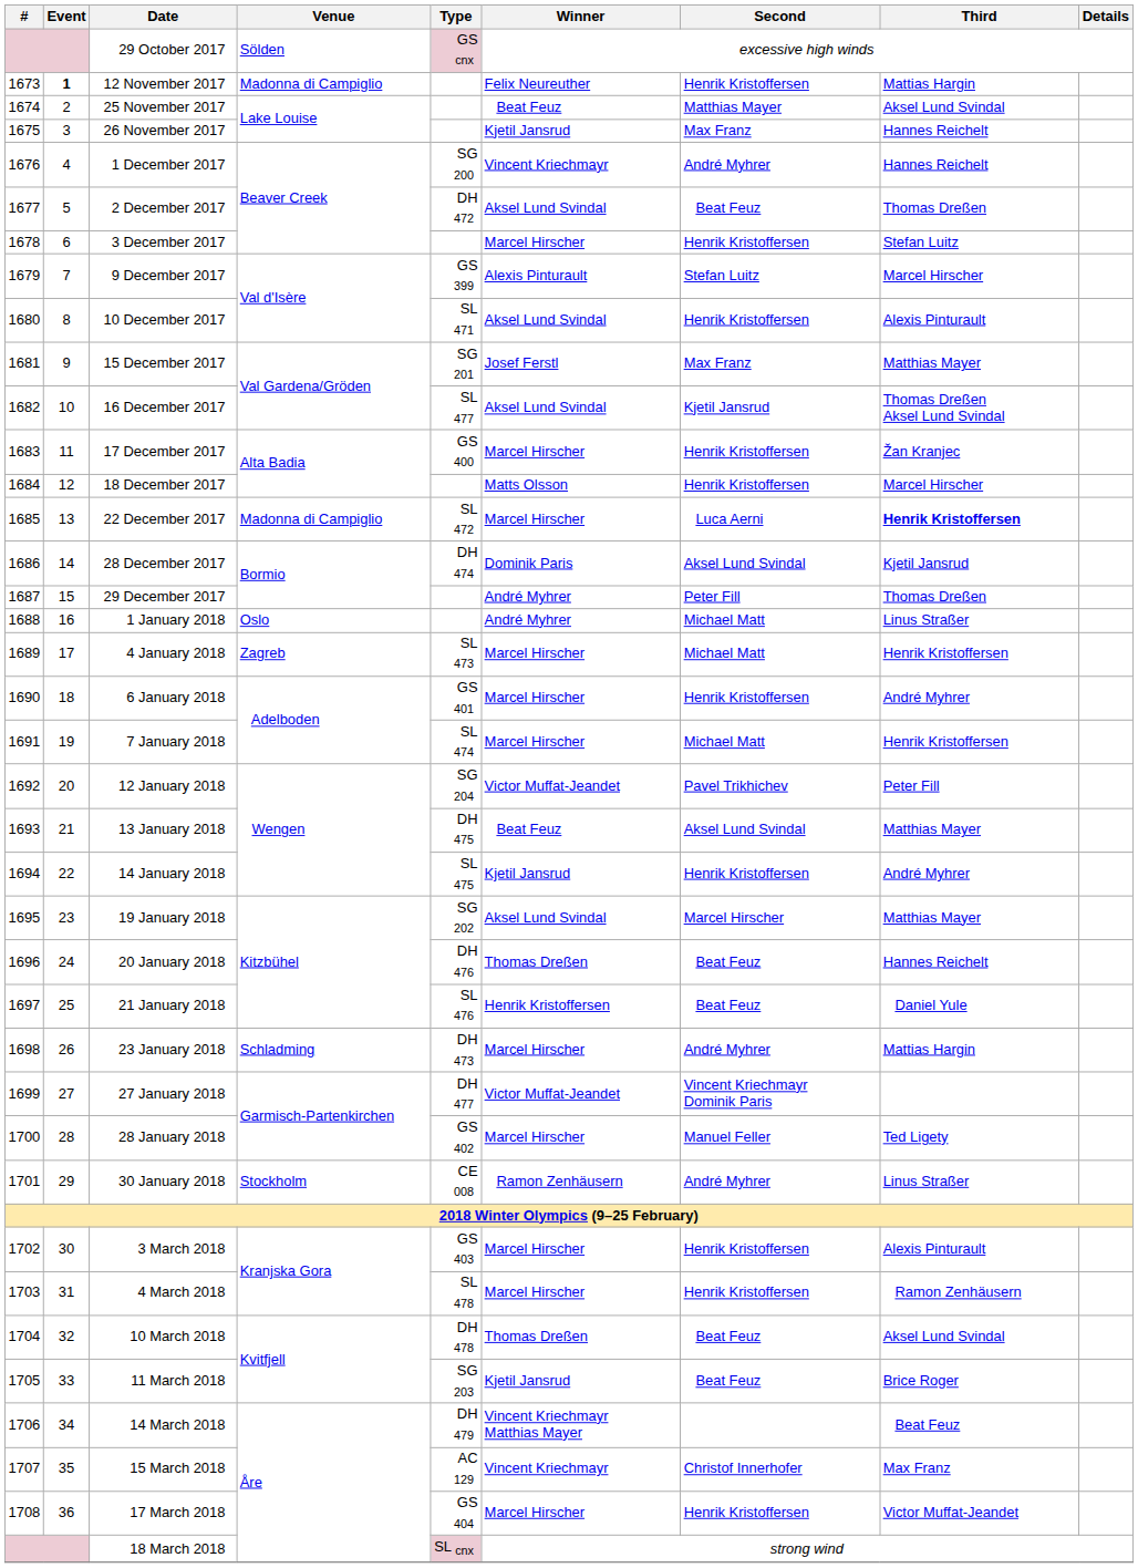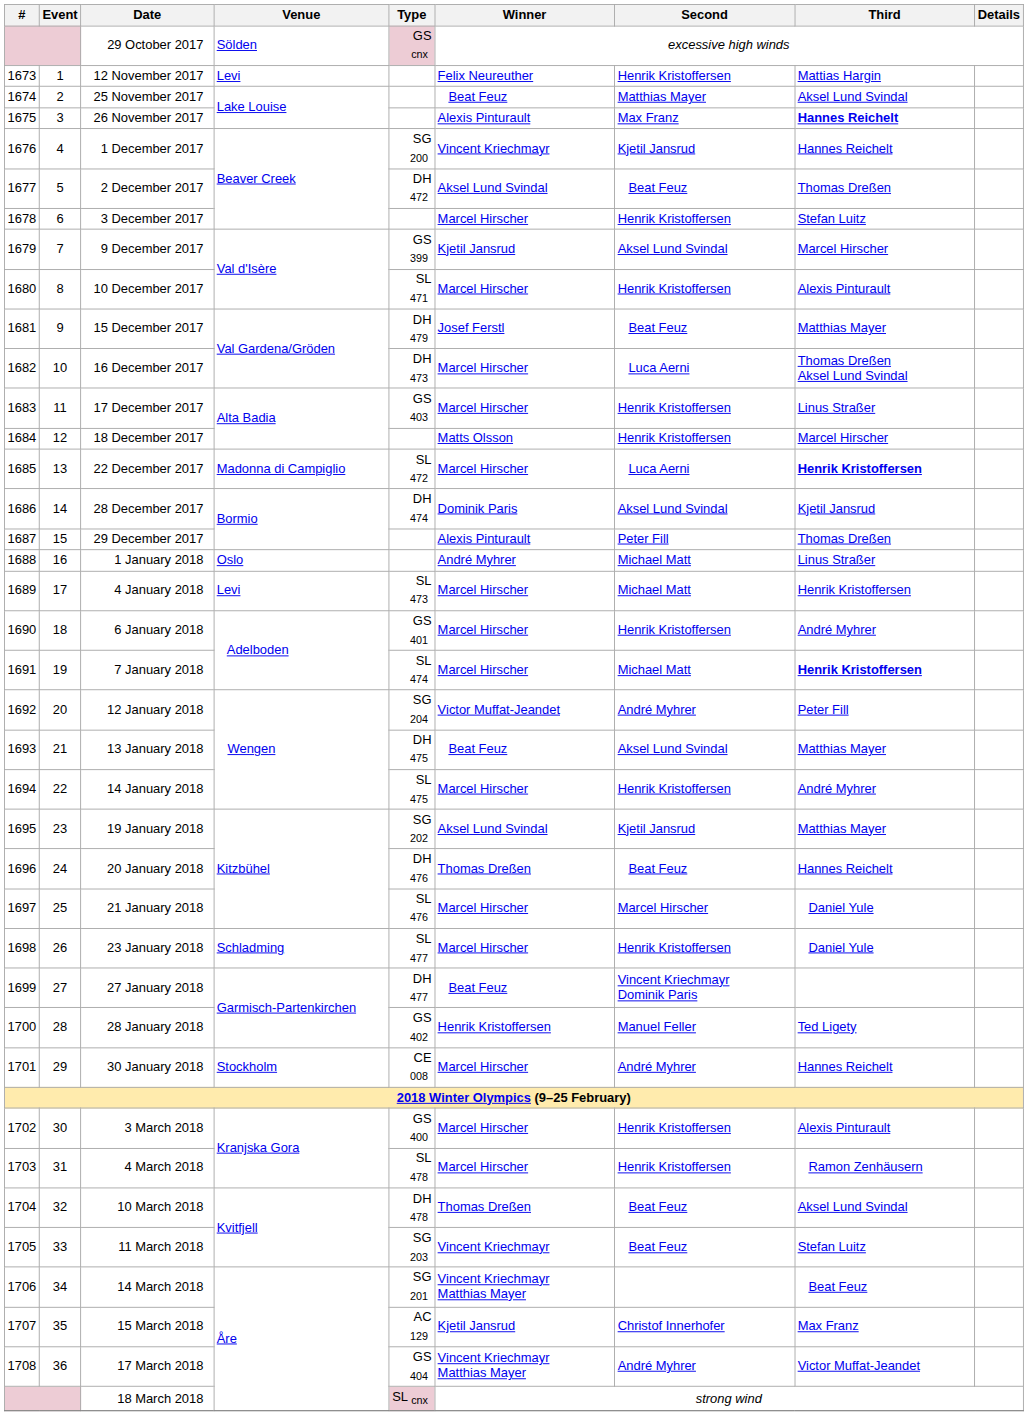 <table class="wikitable plainrowheaders" style="background:#fff; font-size:86%; line-height:16px; border:grey solid 1px; border-collapse:collapse;">
 <tr>
 <th style="width:30px;">#</th>
 <th style="width:33px;">Event</th>
 <th style="width:135px;">Date</th>
 <th style="width:180px;">Venue</th>
 <th style="width:42px;">Type</th>
 <th style="width:185px;">Winner</th>
 <th style="width:185px;">Second</th>
 <th style="width:185px;">Third</th>
 <th style="width:10px;">Details</th>
 </tr>
 <tr>
 <td bgcolor="EDCCD5" colspan=2></td>
 <td align=right>29 October 2017  </td>
 <td> <a href='#'>Sölden</a></td>
 <td bgcolor="EDCCD5" align=right>GS <sub>cnx</sub> </td>
 <td colspan=4 align=center><em>excessive high winds</em></td>
 </tr>
 <tr>
 <td>1673</td>
-<td align=center><strong>1</strong></td>
+<td align=center>1</td>
 <td align=right>12 November 2017  </td>
-<td> <a href='#'>Madonna di Campiglio</a></td>
+<td> <a href='#'>Levi</a></td>
 <td align=right> </td>
 <td> <a href='#'>Felix Neureuther</a></td>
 <td> <a href='#'>Henrik Kristoffersen</a></td>
 <td> <a href='#'>Mattias Hargin</a></td>
 <td></td>
 </tr>
 <tr>
 <td>1674</td>
 <td align=center>2</td>
 <td align=right>25 November 2017  </td>
 <td rowspan=2> <a href='#'>Lake Louise</a></td>
 <td align=right> </td>
 <td>   <a href='#'>Beat Feuz</a></td>
 <td> <a href='#'>Matthias Mayer</a></td>
 <td> <a href='#'>Aksel Lund Svindal</a></td>
 <td></td>
 </tr>
 <tr>
 <td>1675</td>
 <td align=center>3</td>
 <td align=right>26 November 2017  </td>
 <td align=right> </td>
-<td> <a href='#'>Kjetil Jansrud</a></td>
+<td> <a href='#'>Alexis Pinturault</a></td>
 <td> <a href='#'>Max Franz</a></td>
-<td> <a href='#'>Hannes Reichelt</a></td>
+<td><strong> <a href='#'>Hannes Reichelt</a></strong></td>
 <td></td>
 </tr>
 <tr>
 <td>1676</td>
 <td align=center>4</td>
 <td align=right>1 December 2017  </td>
 <td rowspan=3> <a href='#'>Beaver Creek</a></td>
 <td align=right>SG <sub>200</sub> </td>
 <td> <a href='#'>Vincent Kriechmayr</a></td>
-<td> <a href='#'>André Myhrer</a></td>
+<td> <a href='#'>Kjetil Jansrud</a></td>
 <td> <a href='#'>Hannes Reichelt</a></td>
 <td></td>
 </tr>
 <tr>
 <td>1677</td>
 <td align=center>5</td>
 <td align=right>2 December 2017  </td>
 <td align=right>DH <sub>472</sub> </td>
 <td> <a href='#'>Aksel Lund Svindal</a></td>
 <td>   <a href='#'>Beat Feuz</a></td>
 <td> <a href='#'>Thomas Dreßen</a></td>
 <td></td>
 </tr>
 <tr>
 <td>1678</td>
 <td align=center>6</td>
 <td align=right>3 December 2017  </td>
 <td align=right> </td>
 <td> <a href='#'>Marcel Hirscher</a></td>
 <td> <a href='#'>Henrik Kristoffersen</a></td>
 <td> <a href='#'>Stefan Luitz</a></td>
 <td></td>
 </tr>
 <tr>
 <td>1679</td>
 <td align=center>7</td>
 <td align=right>9 December 2017  </td>
 <td rowspan=2> <a href='#'>Val d'Isère</a></td>
 <td align=right>GS <sub>399</sub> </td>
-<td> <a href='#'>Alexis Pinturault</a></td>
-<td> <a href='#'>Stefan Luitz</a></td>
+<td> <a href='#'>Kjetil Jansrud</a></td>
+<td> <a href='#'>Aksel Lund Svindal</a></td>
 <td> <a href='#'>Marcel Hirscher</a></td>
 <td></td>
 </tr>
 <tr>
 <td>1680</td>
 <td align=center>8</td>
 <td align=right>10 December 2017  </td>
 <td align=right>SL <sub>471</sub> </td>
-<td> <a href='#'>Aksel Lund Svindal</a></td>
+<td> <a href='#'>Marcel Hirscher</a></td>
 <td> <a href='#'>Henrik Kristoffersen</a></td>
 <td> <a href='#'>Alexis Pinturault</a></td>
 <td></td>
 </tr>
 <tr>
 <td>1681</td>
 <td align=center>9</td>
 <td align=right>15 December 2017  </td>
 <td rowspan=2> <a href='#'>Val Gardena/Gröden</a></td>
-<td align=right>SG <sub>201</sub> </td>
+<td align=right>DH <sub>479</sub> </td>
 <td> <a href='#'>Josef Ferstl</a></td>
-<td> <a href='#'>Max Franz</a></td>
+<td>   <a href='#'>Beat Feuz</a></td>
 <td> <a href='#'>Matthias Mayer</a></td>
 <td></td>
 </tr>
 <tr>
 <td>1682</td>
 <td align=center>10</td>
 <td align=right>16 December 2017  </td>
-<td align=right>SL <sub>477</sub> </td>
-<td> <a href='#'>Aksel Lund Svindal</a></td>
-<td> <a href='#'>Kjetil Jansrud</a></td>
+<td align=right>DH <sub>473</sub> </td>
+<td> <a href='#'>Marcel Hirscher</a></td>
+<td>   <a href='#'>Luca Aerni</a></td>
 <td> <a href='#'>Thomas Dreßen</a><br> <a href='#'>Aksel Lund Svindal</a></td>
 <td></td>
 </tr>
 <tr>
 <td>1683</td>
 <td align=center>11</td>
 <td align=right>17 December 2017  </td>
 <td rowspan=2> <a href='#'>Alta Badia</a></td>
-<td align=right>GS <sub>400</sub> </td>
+<td align=right>GS <sub>403</sub> </td>
 <td> <a href='#'>Marcel Hirscher</a></td>
 <td> <a href='#'>Henrik Kristoffersen</a></td>
-<td> <a href='#'>Žan Kranjec</a></td>
+<td> <a href='#'>Linus Straßer</a></td>
 <td></td>
 </tr>
 <tr>
 <td>1684</td>
 <td align=center>12</td>
 <td align=right>18 December 2017  </td>
 <td align=right></td>
 <td> <a href='#'>Matts Olsson</a></td>
 <td> <a href='#'>Henrik Kristoffersen</a></td>
 <td> <a href='#'>Marcel Hirscher</a></td>
 <td></td>
 </tr>
 <tr>
 <td>1685</td>
 <td align=center>13</td>
 <td align=right>22 December 2017  </td>
 <td> <a href='#'>Madonna di Campiglio</a></td>
 <td align=right>SL <sub>472</sub> </td>
 <td> <a href='#'>Marcel Hirscher</a></td>
 <td>   <a href='#'>Luca Aerni</a></td>
 <td><strong> <a href='#'>Henrik Kristoffersen</a></strong></td>
 <td></td>
 </tr>
 <tr>
 <td>1686</td>
 <td align=center>14</td>
 <td align=right>28 December 2017  </td>
 <td rowspan=2> <a href='#'>Bormio</a></td>
 <td align=right>DH <sub>474</sub> </td>
 <td> <a href='#'>Dominik Paris</a></td>
 <td> <a href='#'>Aksel Lund Svindal</a></td>
 <td> <a href='#'>Kjetil Jansrud</a></td>
 <td></td>
 </tr>
 <tr>
 <td>1687</td>
 <td align=center>15</td>
 <td align=right>29 December 2017  </td>
 <td align=right> </td>
-<td> <a href='#'>André Myhrer</a></td>
+<td> <a href='#'>Alexis Pinturault</a></td>
 <td> <a href='#'>Peter Fill</a></td>
 <td> <a href='#'>Thomas Dreßen</a></td>
 <td></td>
 </tr>
 <tr>
 <td>1688</td>
 <td align=center>16</td>
 <td align=right>1 January 2018  </td>
 <td> <a href='#'>Oslo</a></td>
 <td align=right> </td>
 <td> <a href='#'>André Myhrer</a></td>
 <td> <a href='#'>Michael Matt</a></td>
 <td> <a href='#'>Linus Straßer</a></td>
 <td></td>
 </tr>
 <tr>
 <td>1689</td>
 <td align=center>17</td>
 <td align=right>4 January 2018  </td>
-<td> <a href='#'>Zagreb</a></td>
+<td> <a href='#'>Levi</a></td>
 <td align=right>SL <sub>473</sub> </td>
 <td> <a href='#'>Marcel Hirscher</a></td>
 <td> <a href='#'>Michael Matt</a></td>
 <td> <a href='#'>Henrik Kristoffersen</a></td>
 <td></td>
 </tr>
 <tr>
 <td>1690</td>
 <td align=center>18</td>
 <td align=right>6 January 2018  </td>
 <td rowspan=2>   <a href='#'>Adelboden</a></td>
 <td align=right>GS <sub>401</sub> </td>
 <td> <a href='#'>Marcel Hirscher</a></td>
 <td> <a href='#'>Henrik Kristoffersen</a></td>
 <td> <a href='#'>André Myhrer</a></td>
 <td></td>
 </tr>
 <tr>
 <td>1691</td>
 <td align=center>19</td>
 <td align=right>7 January 2018  </td>
 <td align=right>SL <sub>474</sub> </td>
 <td> <a href='#'>Marcel Hirscher</a></td>
 <td> <a href='#'>Michael Matt</a></td>
-<td> <a href='#'>Henrik Kristoffersen</a></td>
+<td><strong> <a href='#'>Henrik Kristoffersen</a></strong></td>
 <td></td>
 </tr>
 <tr>
 <td>1692</td>
 <td align=center>20</td>
 <td align=right>12 January 2018  </td>
 <td rowspan=3>   <a href='#'>Wengen</a></td>
 <td align=right>SG <sub>204</sub> </td>
 <td> <a href='#'>Victor Muffat-Jeandet</a></td>
-<td> <a href='#'>Pavel Trikhichev</a></td>
+<td> <a href='#'>André Myhrer</a></td>
 <td> <a href='#'>Peter Fill</a></td>
 <td></td>
 </tr>
 <tr>
 <td>1693</td>
 <td align=center>21</td>
 <td align=right>13 January 2018  </td>
 <td align=right>DH <sub>475</sub> </td>
 <td>   <a href='#'>Beat Feuz</a></td>
 <td> <a href='#'>Aksel Lund Svindal</a></td>
 <td> <a href='#'>Matthias Mayer</a></td>
 <td></td>
 </tr>
 <tr>
 <td>1694</td>
 <td align=center>22</td>
 <td align=right>14 January 2018  </td>
 <td align=right>SL <sub>475</sub> </td>
-<td> <a href='#'>Kjetil Jansrud</a></td>
+<td> <a href='#'>Marcel Hirscher</a></td>
 <td> <a href='#'>Henrik Kristoffersen</a></td>
 <td> <a href='#'>André Myhrer</a></td>
 <td></td>
 </tr>
 <tr>
 <td>1695</td>
 <td align=center>23</td>
 <td align=right>19 January 2018  </td>
 <td rowspan=3> <a href='#'>Kitzbühel</a></td>
 <td align=right>SG <sub>202</sub> </td>
 <td> <a href='#'>Aksel Lund Svindal</a></td>
-<td> <a href='#'>Marcel Hirscher</a></td>
+<td> <a href='#'>Kjetil Jansrud</a></td>
 <td> <a href='#'>Matthias Mayer</a></td>
 <td></td>
 </tr>
 <tr>
 <td>1696</td>
 <td align=center>24</td>
 <td align=right>20 January 2018  </td>
 <td align=right>DH <sub>476</sub> </td>
 <td> <a href='#'>Thomas Dreßen</a></td>
 <td>   <a href='#'>Beat Feuz</a></td>
 <td> <a href='#'>Hannes Reichelt</a></td>
 <td></td>
 </tr>
 <tr>
 <td>1697</td>
 <td align=center>25</td>
 <td align=right>21 January 2018  </td>
 <td align=right>SL <sub>476</sub> </td>
-<td> <a href='#'>Henrik Kristoffersen</a></td>
-<td>   <a href='#'>Beat Feuz</a></td>
+<td> <a href='#'>Marcel Hirscher</a></td>
+<td> <a href='#'>Marcel Hirscher</a></td>
 <td>   <a href='#'>Daniel Yule</a></td>
 <td></td>
 </tr>
 <tr>
 <td>1698</td>
 <td align=center>26</td>
 <td align=right>23 January 2018  </td>
 <td> <a href='#'>Schladming</a></td>
-<td align=right>DH <sub>473</sub> </td>
+<td align=right>SL <sub>477</sub> </td>
 <td> <a href='#'>Marcel Hirscher</a></td>
-<td> <a href='#'>André Myhrer</a></td>
-<td> <a href='#'>Mattias Hargin</a></td>
+<td> <a href='#'>Henrik Kristoffersen</a></td>
+<td>   <a href='#'>Daniel Yule</a></td>
 <td></td>
 </tr>
 <tr>
 <td>1699</td>
 <td align=center>27</td>
 <td align=right>27 January 2018  </td>
 <td rowspan=2> <a href='#'>Garmisch-Partenkirchen</a></td>
 <td align=right>DH <sub>477</sub> </td>
-<td> <a href='#'>Victor Muffat-Jeandet</a></td>
+<td>   <a href='#'>Beat Feuz</a></td>
 <td> <a href='#'>Vincent Kriechmayr</a><br> <a href='#'>Dominik Paris</a></td>
 <td></td>
 <td></td>
 </tr>
 <tr>
 <td>1700</td>
 <td align=center>28</td>
 <td align=right>28 January 2018  </td>
 <td align=right>GS <sub>402</sub> </td>
-<td> <a href='#'>Marcel Hirscher</a></td>
+<td> <a href='#'>Henrik Kristoffersen</a></td>
 <td> <a href='#'>Manuel Feller</a></td>
 <td> <a href='#'>Ted Ligety</a></td>
 <td></td>
 </tr>
 <tr>
 <td>1701</td>
 <td align=center>29</td>
 <td align=right>30 January 2018  </td>
 <td> <a href='#'>Stockholm</a></td>
 <td align=right>CE <sub>008</sub> </td>
-<td>   <a href='#'>Ramon Zenhäusern</a></td>
+<td> <a href='#'>Marcel Hirscher</a></td>
 <td> <a href='#'>André Myhrer</a></td>
-<td> <a href='#'>Linus Straßer</a></td>
+<td> <a href='#'>Hannes Reichelt</a></td>
 <td></td>
 </tr>
 <tr style="background:#FFEBAD">
 <td colspan="9" style="text-align:center;"><strong><a href='#'>2018 Winter Olympics</a> (9–25 February)</strong></td>
 </tr>
 <tr>
 <td>1702</td>
 <td align=center>30</td>
 <td align=right>3 March 2018  </td>
 <td rowspan=2> <a href='#'>Kranjska Gora</a></td>
-<td align=right>GS <sub>403</sub> </td>
+<td align=right>GS <sub>400</sub> </td>
 <td> <a href='#'>Marcel Hirscher</a></td>
 <td> <a href='#'>Henrik Kristoffersen</a></td>
 <td> <a href='#'>Alexis Pinturault</a></td>
 <td></td>
 </tr>
 <tr>
 <td>1703</td>
 <td align=center>31</td>
 <td align=right>4 March 2018  </td>
 <td align=right>SL <sub>478</sub> </td>
 <td> <a href='#'>Marcel Hirscher</a></td>
 <td> <a href='#'>Henrik Kristoffersen</a></td>
 <td>   <a href='#'>Ramon Zenhäusern</a></td>
 <td></td>
 </tr>
 <tr>
 <td>1704</td>
 <td align=center>32</td>
 <td align=right>10 March 2018  </td>
 <td rowspan=2> <a href='#'>Kvitfjell</a></td>
 <td align=right>DH <sub>478</sub> </td>
 <td> <a href='#'>Thomas Dreßen</a></td>
 <td>   <a href='#'>Beat Feuz</a></td>
 <td> <a href='#'>Aksel Lund Svindal</a></td>
 <td></td>
 </tr>
 <tr>
 <td>1705</td>
 <td align=center>33</td>
 <td align=right>11 March 2018  </td>
 <td align=right>SG <sub>203</sub> </td>
-<td> <a href='#'>Kjetil Jansrud</a></td>
+<td> <a href='#'>Vincent Kriechmayr</a></td>
 <td>   <a href='#'>Beat Feuz</a></td>
-<td> <a href='#'>Brice Roger</a></td>
+<td> <a href='#'>Stefan Luitz</a></td>
 <td></td>
 </tr>
 <tr>
 <td>1706</td>
 <td align=center>34</td>
 <td align=right>14 March 2018  </td>
 <td rowspan=4> <a href='#'>Åre</a></td>
-<td align=right>DH <sub>479</sub> </td>
+<td align=right>SG <sub>201</sub> </td>
 <td> <a href='#'>Vincent Kriechmayr</a><br> <a href='#'>Matthias Mayer</a></td>
 <td></td>
 <td>   <a href='#'>Beat Feuz</a></td>
 <td></td>
 </tr>
 <tr>
 <td>1707</td>
 <td align=center>35</td>
 <td align=right>15 March 2018  </td>
 <td align=right>AC <sub>129</sub> </td>
-<td> <a href='#'>Vincent Kriechmayr</a></td>
+<td> <a href='#'>Kjetil Jansrud</a></td>
 <td> <a href='#'>Christof Innerhofer</a></td>
 <td> <a href='#'>Max Franz</a></td>
 <td></td>
 </tr>
 <tr>
 <td>1708</td>
 <td align=center>36</td>
 <td align=right>17 March 2018  </td>
 <td align=right>GS <sub>404</sub> </td>
-<td> <a href='#'>Marcel Hirscher</a></td>
-<td> <a href='#'>Henrik Kristoffersen</a></td>
+<td> <a href='#'>Vincent Kriechmayr</a><br> <a href='#'>Matthias Mayer</a></td>
+<td> <a href='#'>André Myhrer</a></td>
 <td> <a href='#'>Victor Muffat-Jeandet</a></td>
 <td></td>
 </tr>
 <tr>
 <td bgcolor="EDCCD5" colspan=2></td>
 <td align=right>18 March 2018  </td>
 <td bgcolor="EDCCD5" align=right>SL <sub>cnx</sub> </td>
 <td colspan=4 align=center><em>strong wind</em></td>
 </tr>
 <tr>
 </tr>
 </table>
